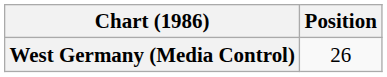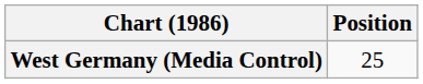 <table class="wikitable plainrowheaders" style="text-align:center">
 <tr>
 <th>Chart (1986)</th>
 <th>Position</th>
 </tr>
 <tr>
 <th scope="row">West Germany (Media Control)</th>
-<td>26</td>
+<td>25</td>
 </tr>
 </table>
